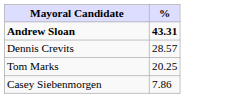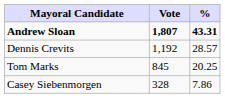 <table class="wikitable">
 <tr>
 <th style="background:#ddf; width:200px;">Mayoral Candidate</th>
+<th style="background:#ddf; width:50px;">Vote</th>
 <th style="background:#ddf; width:30px;">%</th>
 </tr>
 <tr>
 <td><strong>Andrew Sloan</strong></td>
+<td><strong>1,807</strong></td>
 <td><strong>43.31</strong></td>
 </tr>
 <tr>
 <td>Dennis Crevits</td>
+<td>1,192</td>
 <td>28.57</td>
 </tr>
 <tr>
 <td>Tom Marks</td>
+<td>845</td>
 <td>20.25</td>
 </tr>
 <tr>
 <td>Casey Siebenmorgen</td>
+<td>328</td>
 <td>7.86</td>
 </tr>
 </table>
